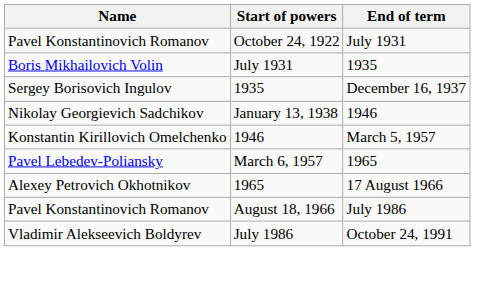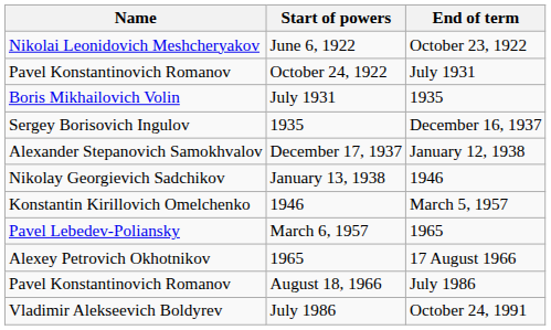 <table class="wikitable">
 <tr>
 <th>Name</th>
 <th>Start of powers</th>
 <th>End of term</th>
+</tr>
+<tr>
+<td><a href='#'>Nikolai Leonidovich Meshcheryakov</a></td>
+<td>June 6, 1922</td>
+<td>October 23, 1922</td>
 </tr>
 <tr>
 <td>Pavel Konstantinovich Romanov</td>
 <td>October 24, 1922</td>
 <td>July 1931</td>
 </tr>
 <tr>
 <td><a href='#'>Boris Mikhailovich Volin</a></td>
 <td>July 1931</td>
 <td>1935</td>
 </tr>
 <tr>
 <td>Sergey Borisovich Ingulov</td>
 <td>1935</td>
 <td>December 16, 1937</td>
+</tr>
+<tr>
+<td>Alexander Stepanovich Samokhvalov</td>
+<td>December 17, 1937</td>
+<td>January 12, 1938</td>
 </tr>
 <tr>
 <td>Nikolay Georgievich Sadchikov</td>
 <td>January 13, 1938</td>
 <td>1946</td>
 </tr>
 <tr>
 <td>Konstantin Kirillovich Omelchenko</td>
 <td>1946</td>
 <td>March 5, 1957</td>
 </tr>
 <tr>
 <td><a href='#'>Pavel Lebedev-Poliansky</a></td>
 <td>March 6, 1957</td>
 <td>1965</td>
 </tr>
 <tr>
 <td>Alexey Petrovich Okhotnikov</td>
 <td>1965</td>
 <td>17 August 1966</td>
 </tr>
 <tr>
 <td>Pavel Konstantinovich Romanov</td>
 <td>August 18, 1966</td>
 <td>July 1986</td>
 </tr>
 <tr>
 <td>Vladimir Alekseevich Boldyrev</td>
 <td>July 1986</td>
 <td>October 24, 1991</td>
 </tr>
 </table>
